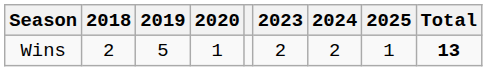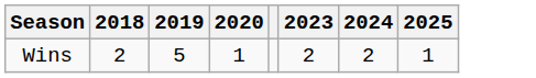 <table class="wikitable">
 <tr>
 <th>Season</th>
 <th>2018</th>
 <th>2019</th>
 <th>2020</th>
 <th></th>
 <th>2023</th>
 <th>2024</th>
 <th>2025</th>
-<th><strong>Total</strong></th>
 </tr>
 <tr style="text-align:center">
 <td>Wins</td>
 <td>2</td>
 <td>5</td>
 <td>1</td>
 <td></td>
 <td>2</td>
 <td>2</td>
 <td>1</td>
-<td><strong>13</strong></td>
 </tr>
 </table>
